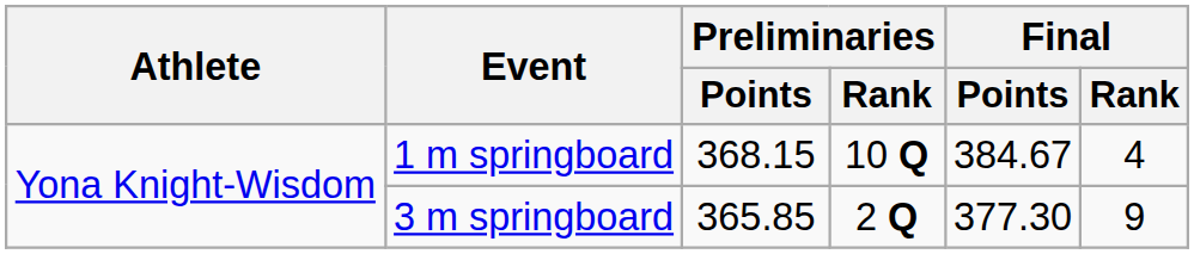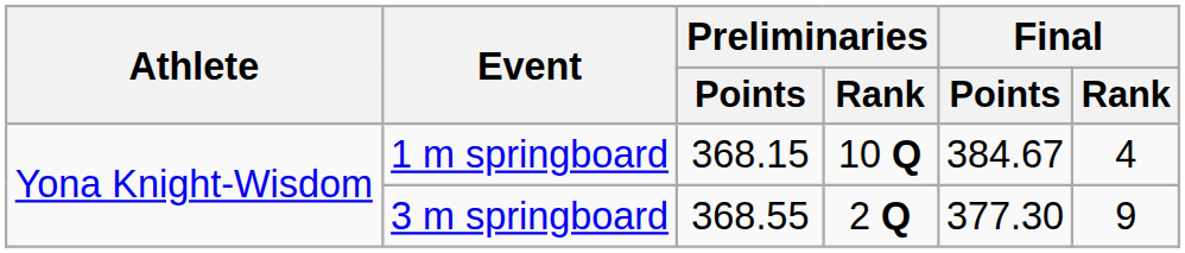 <table class="wikitable" style="font-size:90%;">
 <tr>
 <th rowspan=2>Athlete</th>
 <th rowspan=2>Event</th>
 <th colspan=2>Preliminaries</th>
 <th colspan=2>Final</th>
 </tr>
 <tr style="font-size:95%">
 <th>Points</th>
 <th>Rank</th>
 <th>Points</th>
 <th>Rank</th>
 </tr>
 <tr align=center>
 <td align=left rowspan=2><a href='#'>Yona Knight-Wisdom</a></td>
 <td align=left><a href='#'>1 m springboard</a></td>
 <td>368.15</td>
 <td>10 <strong>Q</strong></td>
 <td>384.67</td>
 <td>4</td>
 </tr>
 <tr align=center>
 <td align=left><a href='#'>3 m springboard</a></td>
-<td>365.85</td>
+<td>368.55</td>
 <td>2 <strong>Q</strong></td>
 <td>377.30</td>
 <td>9</td>
 </tr>
 </table>
